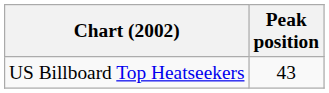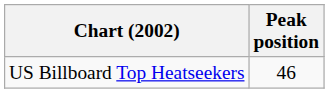 <table class="wikitable" border="1">
 <tr>
 <th>Chart (2002)</th>
 <th>Peak<br>position</th>
 </tr>
 <tr>
 <td>US Billboard <a href='#'>Top Heatseekers</a></td>
-<td align="center">43</td>
+<td align="center">46</td>
 </tr>
 </table>
